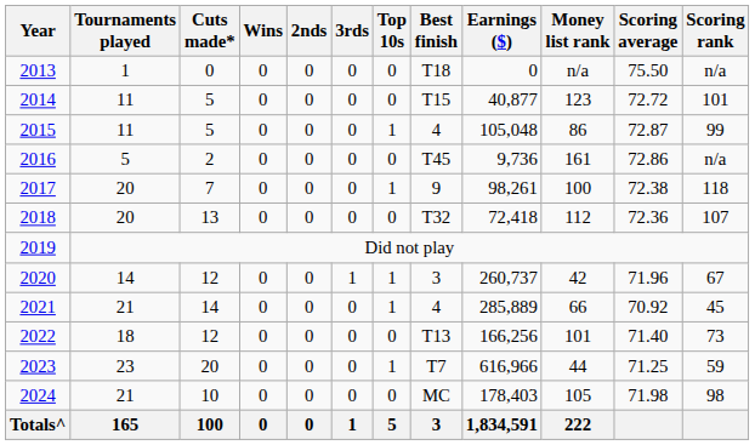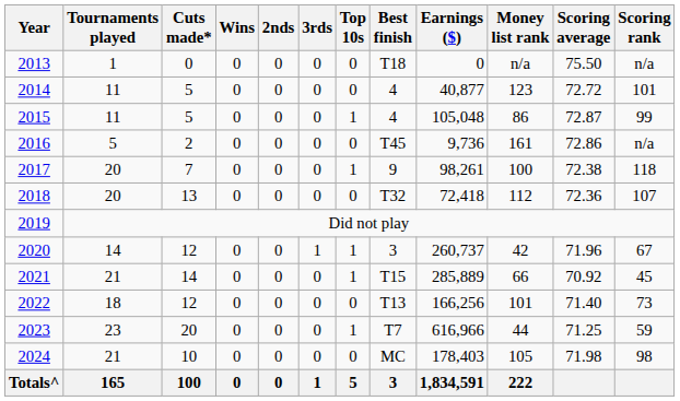 <table class="wikitable" style="text-align:center; font-size: 95%;">
 <tr>
 <th>Year</th>
 <th>Tournaments <br>played</th>
 <th>Cuts <br>made*</th>
 <th>Wins</th>
 <th>2nds</th>
 <th>3rds</th>
 <th>Top <br>10s</th>
 <th>Best <br>finish</th>
 <th>Earnings<br>(<a href='#'>$</a>)</th>
 <th>Money<br>list rank</th>
 <th>Scoring <br> average</th>
 <th>Scoring<br>rank</th>
 </tr>
 <tr>
 <td><a href='#'>2013</a></td>
 <td>1</td>
 <td>0</td>
 <td>0</td>
 <td>0</td>
 <td>0</td>
 <td>0</td>
 <td>T18</td>
 <td align="right">0</td>
 <td>n/a</td>
 <td>75.50</td>
 <td>n/a</td>
 </tr>
 <tr>
 <td><a href='#'>2014</a></td>
 <td>11</td>
 <td>5</td>
 <td>0</td>
 <td>0</td>
 <td>0</td>
 <td>0</td>
-<td>T15</td>
+<td>4</td>
 <td align="right">40,877</td>
 <td>123</td>
 <td>72.72</td>
 <td>101</td>
 </tr>
 <tr>
 <td><a href='#'>2015</a></td>
 <td>11</td>
 <td>5</td>
 <td>0</td>
 <td>0</td>
 <td>0</td>
 <td>1</td>
 <td>4</td>
 <td align="right">105,048</td>
 <td>86</td>
 <td>72.87</td>
 <td>99</td>
 </tr>
 <tr>
 <td><a href='#'>2016</a></td>
 <td>5</td>
 <td>2</td>
 <td>0</td>
 <td>0</td>
 <td>0</td>
 <td>0</td>
 <td>T45</td>
 <td align="right">9,736</td>
 <td>161</td>
 <td>72.86</td>
 <td>n/a</td>
 </tr>
 <tr>
 <td><a href='#'>2017</a></td>
 <td>20</td>
 <td>7</td>
 <td>0</td>
 <td>0</td>
 <td>0</td>
 <td>1</td>
 <td>9</td>
 <td align=right>98,261</td>
 <td>100</td>
 <td>72.38</td>
 <td>118</td>
 </tr>
 <tr>
 <td><a href='#'>2018</a></td>
 <td>20</td>
 <td>13</td>
 <td>0</td>
 <td>0</td>
 <td>0</td>
 <td>0</td>
 <td>T32</td>
 <td align=right>72,418</td>
 <td>112</td>
 <td>72.36</td>
 <td>107</td>
 </tr>
 <tr>
 <td><a href='#'>2019</a></td>
 <td colspan=11>Did not play</td>
 </tr>
 <tr>
 <td><a href='#'>2020</a></td>
 <td>14</td>
 <td>12</td>
 <td>0</td>
 <td>0</td>
 <td>1</td>
 <td>1</td>
 <td>3</td>
 <td align=right>260,737</td>
 <td>42</td>
 <td>71.96</td>
 <td>67</td>
 </tr>
 <tr>
 <td><a href='#'>2021</a></td>
 <td>21</td>
 <td>14</td>
 <td>0</td>
 <td>0</td>
 <td>0</td>
 <td>1</td>
-<td>4</td>
+<td>T15</td>
 <td align=right>285,889</td>
 <td>66</td>
 <td>70.92</td>
 <td>45</td>
 </tr>
 <tr>
 <td><a href='#'>2022</a></td>
 <td>18</td>
 <td>12</td>
 <td>0</td>
 <td>0</td>
 <td>0</td>
 <td>0</td>
 <td>T13</td>
 <td align=right>166,256</td>
 <td>101</td>
 <td>71.40</td>
 <td>73</td>
 </tr>
 <tr>
 <td><a href='#'>2023</a></td>
 <td>23</td>
 <td>20</td>
 <td>0</td>
 <td>0</td>
 <td>0</td>
 <td>1</td>
 <td>T7</td>
 <td align=right>616,966</td>
 <td>44</td>
 <td>71.25</td>
 <td>59</td>
 </tr>
 <tr>
 <td><a href='#'>2024</a></td>
 <td>21</td>
 <td>10</td>
 <td>0</td>
 <td>0</td>
 <td>0</td>
 <td>0</td>
 <td>MC</td>
 <td align=right>178,403</td>
 <td>105</td>
 <td>71.98</td>
 <td>98</td>
 </tr>
 <tr>
 <th>Totals^</th>
 <th>165 </th>
 <th>100 </th>
 <th>0 </th>
 <th>0 </th>
 <th>1 </th>
 <th>5 </th>
 <th>3 </th>
 <th>1,834,591 </th>
 <th>222 </th>
 <th></th>
 <th></th>
 </tr>
 </table>
